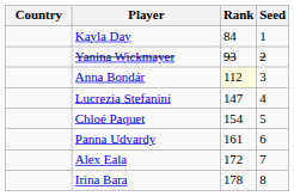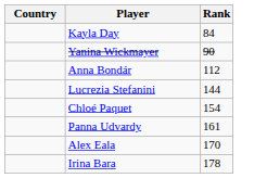 <table class="wikitable">
 <tr>
 <th width="75">Country</th>
 <th width="175">Player</th>
 <th>Rank</th>
-<th>Seed</th>
 </tr>
 <tr>
 <td></td>
 <td><a href='#'>Kayla Day</a></td>
 <td>84</td>
-<td>1</td>
 </tr>
 <tr>
 <td><s></s></td>
 <td><s><a href='#'>Yanina Wickmayer</a></s></td>
-<td><s>93</s></td>
-<td><s>2</s></td>
+<td><s>90</s></td>
 </tr>
 <tr>
 <td></td>
 <td><a href='#'>Anna Bondár</a></td>
-<td style="background: lightyellow;">112</td>
-<td>3</td>
+<td>112</td>
 </tr>
 <tr>
 <td></td>
 <td><a href='#'>Lucrezia Stefanini</a></td>
-<td>147</td>
-<td>4</td>
+<td>144</td>
 </tr>
 <tr>
 <td></td>
 <td><a href='#'>Chloé Paquet</a></td>
 <td>154</td>
-<td>5</td>
 </tr>
 <tr>
 <td></td>
 <td><a href='#'>Panna Udvardy</a></td>
 <td>161</td>
-<td>6</td>
 </tr>
 <tr>
 <td></td>
 <td><a href='#'>Alex Eala</a></td>
-<td>172</td>
-<td>7</td>
+<td>170</td>
 </tr>
 <tr>
 <td></td>
 <td><a href='#'>Irina Bara</a></td>
 <td>178</td>
-<td>8</td>
 </tr>
 </table>
